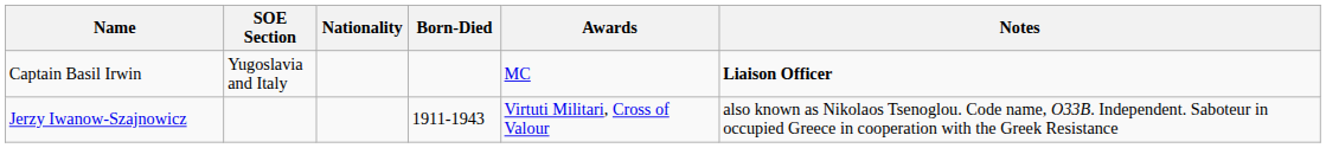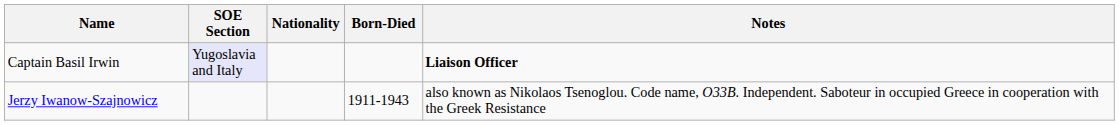 <table class="wikitable">
 <tr>
 <th width="200">Name</th>
 <th width="80">SOE Section</th>
 <th width="80">Nationality</th>
 <th width="80">Born-Died</th>
-<th width="200">Awards</th>
 <th>Notes</th>
 </tr>
 <tr>
 <td>Captain Basil Irwin</td>
-<td>Yugoslavia and Italy</td>
+<td style="background: lavender;">Yugoslavia and Italy</td>
 <td></td>
 <td></td>
-<td><a href='#'>MC</a></td>
 <td><strong>Liaison Officer</strong></td>
 </tr>
 <tr>
 <td><a href='#'>Jerzy Iwanow-Szajnowicz</a></td>
 <td></td>
 <td></td>
 <td>1911-1943</td>
-<td><a href='#'>Virtuti Militari</a>, <a href='#'>Cross of Valour</a></td>
 <td>also known as Nikolaos Tsenoglou. Code name, <em>O33B</em>. Independent. Saboteur in occupied Greece in cooperation with the Greek Resistance</td>
 </tr>
 </table>
